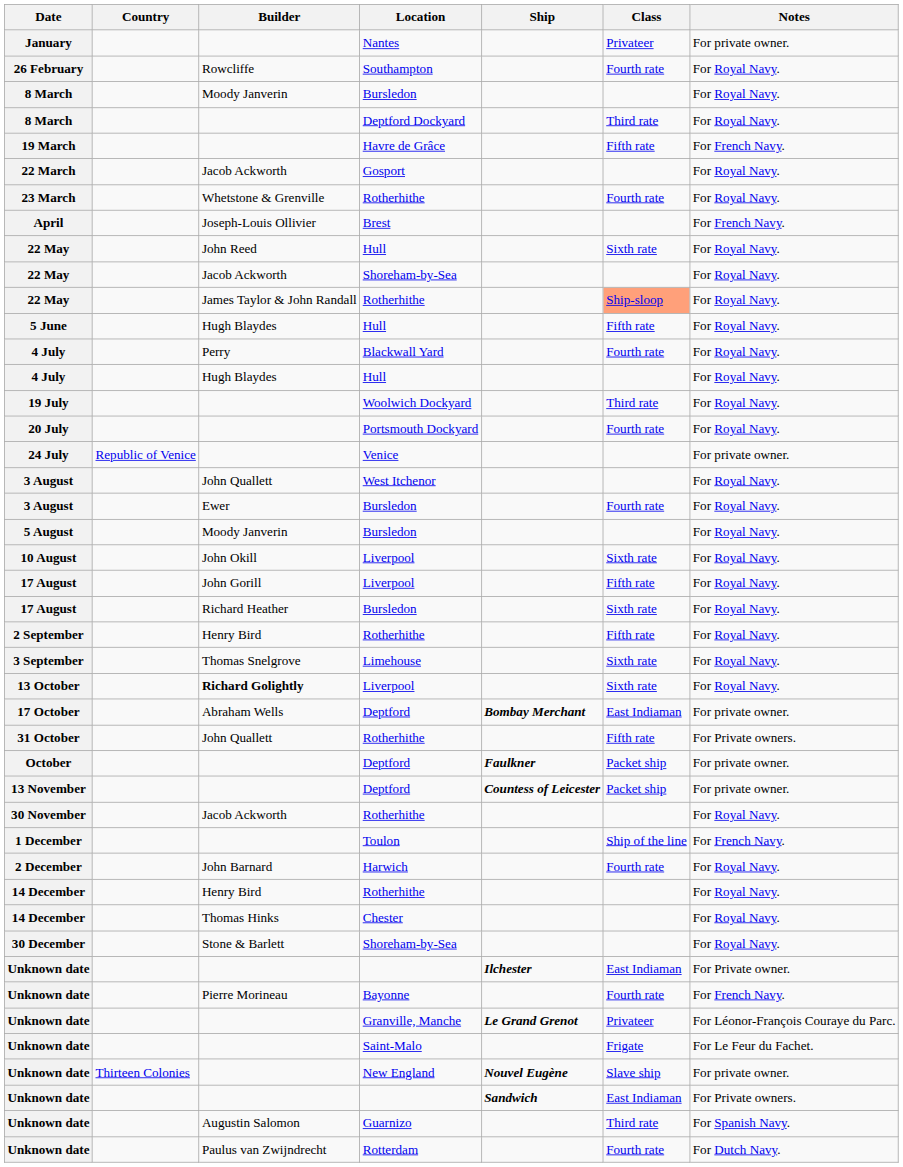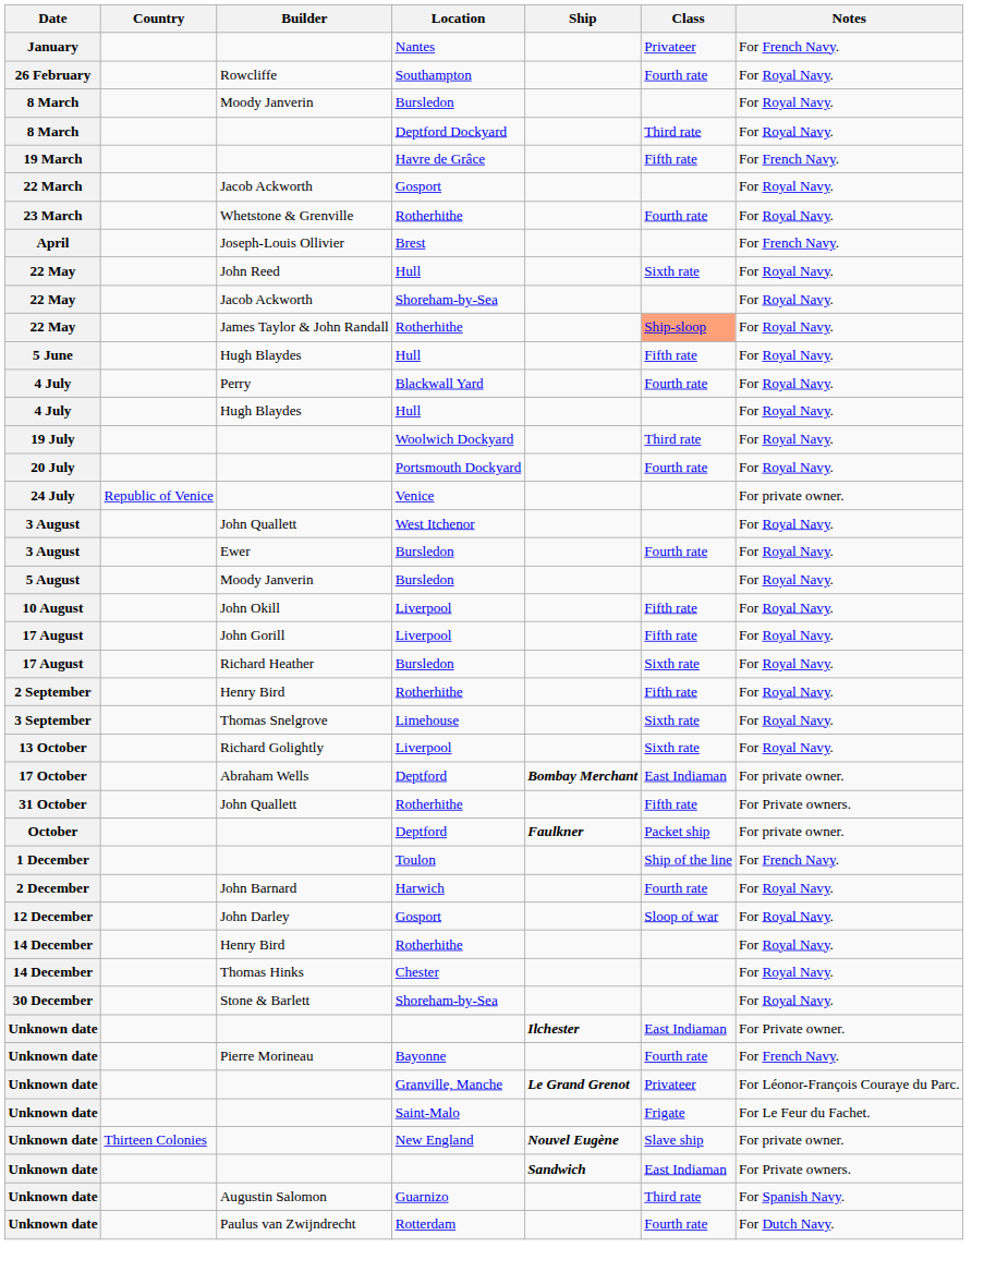 <table class="wikitable sortable" style="font-size:1.00em; line-height:1.5em;">
 <tr>
 <th>Date</th>
 <th>Country</th>
 <th>Builder</th>
 <th>Location</th>
 <th>Ship</th>
 <th>Class</th>
 <th>Notes</th>
 </tr>
 <tr ---->
 <th>January</th>
 <td></td>
 <td></td>
 <td><a href='#'>Nantes</a></td>
 <td><strong></strong></td>
 <td><a href='#'>Privateer</a></td>
-<td>For private owner.</td>
+<td>For <a href='#'>French Navy</a>.</td>
 </tr>
 <tr ---->
 <th>26 February</th>
 <td></td>
 <td>Rowcliffe</td>
 <td><a href='#'>Southampton</a></td>
 <td><strong></strong></td>
 <td><a href='#'>Fourth rate</a></td>
 <td>For <a href='#'>Royal Navy</a>.</td>
 </tr>
 <tr ---->
 <th>8 March</th>
 <td></td>
 <td>Moody Janverin</td>
 <td><a href='#'>Bursledon</a></td>
 <td><strong></strong></td>
 <td></td>
 <td>For <a href='#'>Royal Navy</a>.</td>
 </tr>
 <tr ---->
 <th>8 March</th>
 <td></td>
 <td></td>
 <td><a href='#'>Deptford Dockyard</a></td>
 <td><strong></strong></td>
 <td><a href='#'>Third rate</a></td>
 <td>For <a href='#'>Royal Navy</a>.</td>
 </tr>
 <tr ---->
 <th>19 March</th>
 <td></td>
 <td></td>
 <td><a href='#'>Havre de Grâce</a></td>
 <td><strong></strong></td>
 <td><a href='#'>Fifth rate</a></td>
 <td>For <a href='#'>French Navy</a>.</td>
 </tr>
 <tr ---->
 <th>22 March</th>
 <td></td>
 <td>Jacob Ackworth</td>
 <td><a href='#'>Gosport</a></td>
 <td><strong></strong></td>
 <td></td>
 <td>For <a href='#'>Royal Navy</a>.</td>
 </tr>
 <tr ---->
 <th>23 March</th>
 <td></td>
 <td>Whetstone & Grenville</td>
 <td><a href='#'>Rotherhithe</a></td>
 <td><strong></strong></td>
 <td><a href='#'>Fourth rate</a></td>
 <td>For <a href='#'>Royal Navy</a>.</td>
 </tr>
 <tr ---->
 <th>April</th>
 <td></td>
 <td>Joseph-Louis Ollivier</td>
 <td><a href='#'>Brest</a></td>
 <td><strong></strong></td>
 <td></td>
 <td>For <a href='#'>French Navy</a>.</td>
 </tr>
 <tr ---->
 <th>22 May</th>
 <td></td>
 <td>John Reed</td>
 <td><a href='#'>Hull</a></td>
 <td><strong></strong></td>
 <td><a href='#'>Sixth rate</a></td>
 <td>For <a href='#'>Royal Navy</a>.</td>
 </tr>
 <tr ---->
 <th>22 May</th>
 <td></td>
 <td>Jacob Ackworth</td>
 <td><a href='#'>Shoreham-by-Sea</a></td>
 <td><strong></strong></td>
 <td></td>
 <td>For <a href='#'>Royal Navy</a>.</td>
 </tr>
 <tr ---->
 <th>22 May</th>
 <td></td>
 <td>James Taylor & John Randall</td>
 <td><a href='#'>Rotherhithe</a></td>
 <td><strong></strong></td>
 <td style="background: lightsalmon;"><a href='#'>Ship-sloop</a></td>
 <td>For <a href='#'>Royal Navy</a>.</td>
 </tr>
 <tr ---->
 <th>5 June</th>
 <td></td>
 <td>Hugh Blaydes</td>
 <td><a href='#'>Hull</a></td>
 <td><strong></strong></td>
 <td><a href='#'>Fifth rate</a></td>
 <td>For <a href='#'>Royal Navy</a>.</td>
 </tr>
 <tr ---->
 <th>4 July</th>
 <td></td>
 <td>Perry</td>
 <td><a href='#'>Blackwall Yard</a></td>
 <td><strong></strong></td>
 <td><a href='#'>Fourth rate</a></td>
 <td>For <a href='#'>Royal Navy</a>.</td>
 </tr>
 <tr ---->
 <th>4 July</th>
 <td></td>
 <td>Hugh Blaydes</td>
 <td><a href='#'>Hull</a></td>
 <td><strong></strong></td>
 <td></td>
 <td>For <a href='#'>Royal Navy</a>.</td>
 </tr>
 <tr ---->
 <th>19 July</th>
 <td></td>
 <td></td>
 <td><a href='#'>Woolwich Dockyard</a></td>
 <td><strong></strong></td>
 <td><a href='#'>Third rate</a></td>
 <td>For <a href='#'>Royal Navy</a>.</td>
 </tr>
 <tr ---->
 <th>20 July</th>
 <td></td>
 <td></td>
 <td><a href='#'>Portsmouth Dockyard</a></td>
 <td><strong></strong></td>
 <td><a href='#'>Fourth rate</a></td>
 <td>For <a href='#'>Royal Navy</a>.</td>
 </tr>
 <tr ---->
 <th>24 July</th>
 <td> <a href='#'>Republic of Venice</a></td>
 <td></td>
 <td><a href='#'>Venice</a></td>
 <td><strong></strong></td>
 <td></td>
 <td>For private owner.</td>
 </tr>
 <tr ---->
 <th>3 August</th>
 <td></td>
 <td>John Quallett</td>
 <td><a href='#'>West Itchenor</a></td>
 <td><strong></strong></td>
 <td></td>
 <td>For <a href='#'>Royal Navy</a>.</td>
 </tr>
 <tr ---->
 <th>3 August</th>
 <td></td>
 <td>Ewer</td>
 <td><a href='#'>Bursledon</a></td>
 <td><strong></strong></td>
 <td><a href='#'>Fourth rate</a></td>
 <td>For <a href='#'>Royal Navy</a>.</td>
 </tr>
 <tr ---->
 <th>5 August</th>
 <td></td>
 <td>Moody Janverin</td>
 <td><a href='#'>Bursledon</a></td>
 <td><strong></strong></td>
 <td></td>
 <td>For <a href='#'>Royal Navy</a>.</td>
 </tr>
 <tr ---->
 <th>10 August</th>
 <td></td>
 <td>John Okill</td>
 <td><a href='#'>Liverpool</a></td>
 <td><strong></strong></td>
-<td><a href='#'>Sixth rate</a></td>
+<td><a href='#'>Fifth rate</a></td>
 <td>For <a href='#'>Royal Navy</a>.</td>
 </tr>
 <tr ---->
 <th>17 August</th>
 <td></td>
 <td>John Gorill</td>
 <td><a href='#'>Liverpool</a></td>
 <td><strong></strong></td>
 <td><a href='#'>Fifth rate</a></td>
 <td>For <a href='#'>Royal Navy</a>.</td>
 </tr>
 <tr ---->
 <th>17 August</th>
 <td></td>
 <td>Richard Heather</td>
 <td><a href='#'>Bursledon</a></td>
 <td><strong></strong></td>
 <td><a href='#'>Sixth rate</a></td>
 <td>For <a href='#'>Royal Navy</a>.</td>
 </tr>
 <tr ---->
 <th>2 September</th>
 <td></td>
 <td>Henry Bird</td>
 <td><a href='#'>Rotherhithe</a></td>
 <td><strong></strong></td>
 <td><a href='#'>Fifth rate</a></td>
 <td>For <a href='#'>Royal Navy</a>.</td>
 </tr>
 <tr ---->
 <th>3 September</th>
 <td></td>
 <td>Thomas Snelgrove</td>
 <td><a href='#'>Limehouse</a></td>
 <td><strong></strong></td>
 <td><a href='#'>Sixth rate</a></td>
 <td>For <a href='#'>Royal Navy</a>.</td>
 </tr>
 <tr ---->
 <th>13 October</th>
 <td></td>
-<td><strong>Richard Golightly</strong></td>
+<td>Richard Golightly</td>
 <td><a href='#'>Liverpool</a></td>
 <td><strong></strong></td>
 <td><a href='#'>Sixth rate</a></td>
 <td>For <a href='#'>Royal Navy</a>.</td>
 </tr>
 <tr ---->
 <th>17 October</th>
 <td></td>
 <td>Abraham Wells</td>
 <td><a href='#'>Deptford</a></td>
 <td><strong><em>Bombay Merchant</em></strong></td>
 <td><a href='#'>East Indiaman</a></td>
 <td>For private owner.</td>
 </tr>
 <tr ---->
 <th>31 October</th>
 <td></td>
 <td>John Quallett</td>
 <td><a href='#'>Rotherhithe</a></td>
 <td><strong></strong></td>
 <td><a href='#'>Fifth rate</a></td>
 <td>For Private owners.</td>
 </tr>
 <tr ---->
 <th>October</th>
 <td></td>
 <td></td>
 <td><a href='#'>Deptford</a></td>
 <td><strong><em>Faulkner</em></strong></td>
 <td><a href='#'>Packet ship</a></td>
 <td>For private owner.</td>
 </tr>
 <tr ---->
-<th>13 November</th>
-<td></td>
-<td></td>
-<td><a href='#'>Deptford</a></td>
-<td><strong><em>Countess of Leicester</em></strong></td>
-<td><a href='#'>Packet ship</a></td>
-<td>For private owner.</td>
-</tr>
-<tr ---->
-<th>30 November</th>
-<td></td>
-<td>Jacob Ackworth</td>
-<td><a href='#'>Rotherhithe</a></td>
-<td><strong></strong></td>
-<td></td>
-<td>For <a href='#'>Royal Navy</a>.</td>
-</tr>
-<tr ---->
 <th>1 December</th>
 <td></td>
 <td></td>
 <td><a href='#'>Toulon</a></td>
 <td><strong></strong></td>
 <td><a href='#'>Ship of the line</a></td>
 <td>For <a href='#'>French Navy</a>.</td>
 </tr>
 <tr ---->
 <th>2 December</th>
 <td></td>
 <td>John Barnard</td>
 <td><a href='#'>Harwich</a></td>
 <td><strong></strong></td>
 <td><a href='#'>Fourth rate</a></td>
+<td>For <a href='#'>Royal Navy</a>.</td>
+</tr>
+<tr ---->
+<th>12 December</th>
+<td></td>
+<td>John Darley</td>
+<td><a href='#'>Gosport</a></td>
+<td><strong></strong></td>
+<td><a href='#'>Sloop of war</a></td>
 <td>For <a href='#'>Royal Navy</a>.</td>
 </tr>
 <tr ---->
 <th>14 December</th>
 <td></td>
 <td>Henry Bird</td>
 <td><a href='#'>Rotherhithe</a></td>
 <td><strong></strong></td>
 <td></td>
 <td>For <a href='#'>Royal Navy</a>.</td>
 </tr>
 <tr ---->
 <th>14 December</th>
 <td></td>
 <td>Thomas Hinks</td>
 <td><a href='#'>Chester</a></td>
 <td><strong></strong></td>
 <td></td>
 <td>For <a href='#'>Royal Navy</a>.</td>
 </tr>
 <tr ---->
 <th>30 December</th>
 <td></td>
 <td>Stone & Barlett</td>
 <td><a href='#'>Shoreham-by-Sea</a></td>
 <td><strong></strong></td>
 <td></td>
 <td>For <a href='#'>Royal Navy</a>.</td>
 </tr>
 <tr ---->
 <th>Unknown date</th>
 <td></td>
 <td></td>
 <td></td>
 <td><strong><em>Ilchester</em></strong></td>
 <td><a href='#'>East Indiaman</a></td>
 <td>For Private owner.</td>
 </tr>
 <tr ---->
 <th>Unknown date</th>
 <td></td>
 <td>Pierre Morineau</td>
 <td><a href='#'>Bayonne</a></td>
 <td><strong></strong></td>
 <td><a href='#'>Fourth rate</a></td>
 <td>For <a href='#'>French Navy</a>.</td>
 </tr>
 <tr ---->
 <th>Unknown date</th>
 <td></td>
 <td></td>
 <td><a href='#'>Granville, Manche</a></td>
 <td><strong><em>Le Grand Grenot</em></strong></td>
 <td><a href='#'>Privateer</a></td>
 <td>For Léonor-François Couraye du Parc.</td>
 </tr>
 <tr ---->
 <th>Unknown date</th>
 <td></td>
 <td></td>
 <td><a href='#'>Saint-Malo</a></td>
 <td><strong></strong> </td>
 <td><a href='#'>Frigate</a></td>
 <td>For Le Feur du Fachet.</td>
 </tr>
 <tr ---->
 <th>Unknown date</th>
 <td> <a href='#'>Thirteen Colonies</a></td>
 <td></td>
 <td><a href='#'>New England</a></td>
 <td><strong><em>Nouvel Eugène</em></strong></td>
 <td><a href='#'>Slave ship</a></td>
 <td>For private owner.</td>
 </tr>
 <tr ---->
 <th>Unknown date</th>
 <td></td>
 <td></td>
 <td></td>
 <td><strong><em>Sandwich</em></strong></td>
 <td><a href='#'>East Indiaman</a></td>
 <td>For Private owners.</td>
 </tr>
 <tr ---->
 <th>Unknown date</th>
 <td></td>
 <td>Augustin Salomon</td>
 <td><a href='#'>Guarnizo</a></td>
 <td><strong></strong></td>
 <td><a href='#'>Third rate</a></td>
 <td>For <a href='#'>Spanish Navy</a>.</td>
 </tr>
 <tr ---->
 <th>Unknown date</th>
 <td></td>
 <td>Paulus van Zwijndrecht</td>
 <td><a href='#'>Rotterdam</a></td>
 <td><strong></strong></td>
 <td><a href='#'>Fourth rate</a></td>
 <td>For <a href='#'>Dutch Navy</a>.</td>
 </tr>
 </table>
